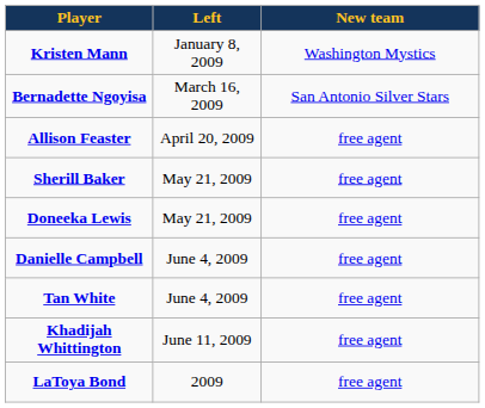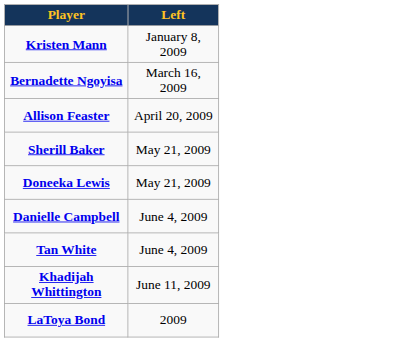 <table class="wikitable" style="text-align: center">
 <tr align="center"  bgcolor="#dddddd">
 <td style="background:#14345B;color:#ffc322; width:140px"><strong>Player</strong></td>
 <td style="background:#14345B;color:#ffc322; width:100px"><strong>Left</strong></td>
-<td style="background:#14345B;color:#ffc322; width:210px"><strong>New team</strong></td>
 </tr>
 <tr style="height:40px">
 <td><strong><a href='#'>Kristen Mann</a></strong></td>
 <td>January 8, 2009</td>
-<td><a href='#'>Washington Mystics</a></td>
 </tr>
 <tr style="height:40px">
 <td><strong><a href='#'>Bernadette Ngoyisa</a></strong></td>
 <td>March 16, 2009</td>
-<td><a href='#'>San Antonio Silver Stars</a></td>
 </tr>
 <tr style="height:40px">
 <td><strong><a href='#'>Allison Feaster</a></strong></td>
 <td>April 20, 2009</td>
-<td><a href='#'>free agent</a></td>
 </tr>
 <tr style="height:40px">
 <td><strong><a href='#'>Sherill Baker</a></strong></td>
 <td>May 21, 2009</td>
-<td><a href='#'>free agent</a></td>
 </tr>
 <tr style="height:40px">
 <td><strong><a href='#'>Doneeka Lewis</a></strong></td>
 <td>May 21, 2009</td>
-<td><a href='#'>free agent</a></td>
 </tr>
 <tr style="height:40px">
 <td><strong><a href='#'>Danielle Campbell</a></strong></td>
 <td>June 4, 2009</td>
-<td><a href='#'>free agent</a></td>
 </tr>
 <tr style="height:40px">
 <td><strong><a href='#'>Tan White</a></strong></td>
 <td>June 4, 2009</td>
-<td><a href='#'>free agent</a></td>
 </tr>
 <tr style="height:40px">
 <td><strong><a href='#'>Khadijah Whittington</a></strong></td>
 <td>June 11, 2009</td>
-<td><a href='#'>free agent</a></td>
 </tr>
 <tr style="height:40px">
 <td><strong><a href='#'>LaToya Bond</a></strong></td>
 <td>2009</td>
-<td><a href='#'>free agent</a></td>
 </tr>
 </table>
